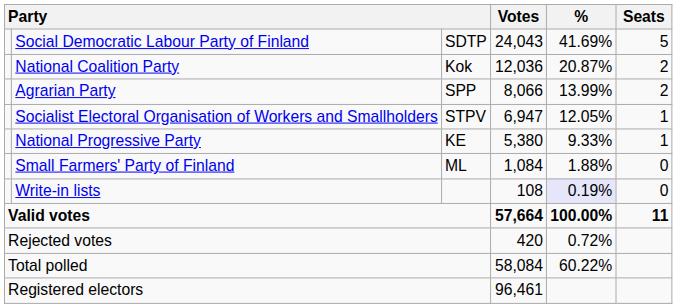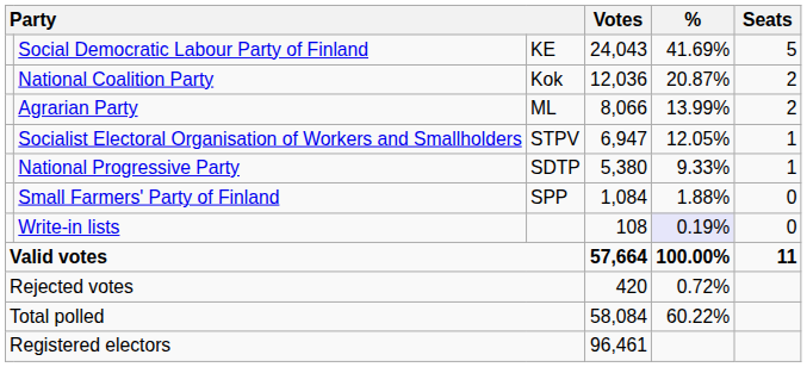 <table class="wikitable" border="1" style="text-align:right;">
 <tr>
 <th style="text-align:left;" colspan=3>Party</th>
 <th align=center width="50">Votes</th>
 <th align=center width="50">%</th>
 <th align=center width="50">Seats</th>
 </tr>
 <tr>
 <td></td>
 <td align=left style="white-space: nowrap;"><a href='#'>Social Democratic Labour Party of Finland</a></td>
-<td align=left>SDTP</td>
+<td align=left>KE</td>
 <td>24,043</td>
 <td>41.69%</td>
 <td>5</td>
 </tr>
 <tr>
 <td></td>
 <td align=left><a href='#'>National Coalition Party</a></td>
 <td align=left>Kok</td>
 <td>12,036</td>
 <td>20.87%</td>
 <td>2</td>
 </tr>
 <tr>
 <td></td>
 <td align=left><a href='#'>Agrarian Party</a></td>
-<td align=left>SPP</td>
+<td align=left>ML</td>
 <td>8,066</td>
 <td>13.99%</td>
 <td>2</td>
 </tr>
 <tr>
 <td></td>
 <td align=left><a href='#'>Socialist Electoral Organisation of Workers and Smallholders</a></td>
 <td align=left>STPV</td>
 <td>6,947</td>
 <td>12.05%</td>
 <td>1</td>
 </tr>
 <tr>
 <td></td>
 <td align=left><a href='#'>National Progressive Party</a></td>
-<td align=left>KE</td>
+<td align=left>SDTP</td>
 <td>5,380</td>
 <td>9.33%</td>
 <td>1</td>
 </tr>
 <tr>
 <td></td>
 <td align=left><a href='#'>Small Farmers' Party of Finland</a></td>
-<td align=left>ML</td>
+<td align=left>SPP</td>
 <td>1,084</td>
 <td>1.88%</td>
 <td>0</td>
 </tr>
 <tr>
 <td></td>
 <td align=left><a href='#'>Write-in lists</a></td>
 <td align=left></td>
 <td>108</td>
 <td style="background: lavender;">0.19%</td>
 <td>0</td>
 </tr>
 <tr style="font-weight:bold">
 <td align=left colspan=3>Valid votes</td>
 <td>57,664</td>
 <td>100.00%</td>
 <td>11</td>
 </tr>
 <tr>
 <td align=left colspan=3>Rejected votes</td>
 <td>420</td>
 <td>0.72%</td>
 <td></td>
 </tr>
 <tr>
 <td align=left colspan=3>Total polled</td>
 <td>58,084</td>
 <td>60.22%</td>
 <td></td>
 </tr>
 <tr>
 <td align=left colspan=3>Registered electors</td>
 <td>96,461</td>
 <td></td>
 <td></td>
 </tr>
 </table>
